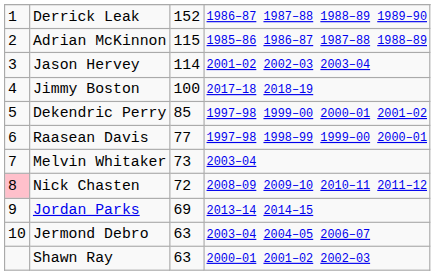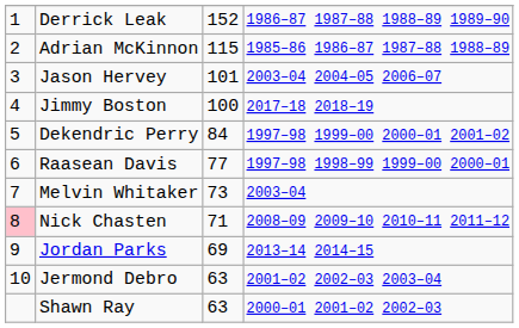 <table class="wikitable">
 <tr>
 </tr>
 <tr>
 <td>1</td>
 <td>Derrick Leak</td>
 <td>152</td>
 <td style="font-size:80%;"><a href='#'>1986–87</a> <a href='#'>1987–88</a> <a href='#'>1988–89</a> <a href='#'>1989–90</a></td>
 </tr>
 <tr>
 <td>2</td>
 <td>Adrian McKinnon</td>
 <td>115</td>
 <td style="font-size:80%;"><a href='#'>1985–86</a> <a href='#'>1986–87</a> <a href='#'>1987–88</a> <a href='#'>1988–89</a></td>
 </tr>
 <tr>
 <td>3</td>
 <td>Jason Hervey</td>
-<td>114</td>
-<td style="font-size:80%;"><a href='#'>2001–02</a> <a href='#'>2002–03</a> <a href='#'>2003–04</a></td>
+<td>101</td>
+<td style="font-size:80%;"><a href='#'>2003–04</a> <a href='#'>2004–05</a> <a href='#'>2006–07</a></td>
 </tr>
 <tr>
 <td>4</td>
 <td>Jimmy Boston</td>
 <td>100</td>
 <td style="font-size:80%;"><a href='#'>2017–18</a> <a href='#'>2018–19</a></td>
 </tr>
 <tr>
 <td>5</td>
 <td>Dekendric Perry</td>
-<td>85</td>
+<td>84</td>
 <td style="font-size:80%;"><a href='#'>1997–98</a> <a href='#'>1999–00</a> <a href='#'>2000–01</a> <a href='#'>2001–02</a></td>
 </tr>
 <tr>
 <td>6</td>
 <td>Raasean Davis</td>
 <td>77</td>
 <td style="font-size:80%;"><a href='#'>1997–98</a> <a href='#'>1998–99</a> <a href='#'>1999–00</a> <a href='#'>2000–01</a></td>
 </tr>
 <tr>
 <td>7</td>
 <td>Melvin Whitaker</td>
 <td>73</td>
 <td style="font-size:80%;"><a href='#'>2003–04</a></td>
 </tr>
 <tr>
 <td style="background: pink;">8</td>
 <td>Nick Chasten</td>
-<td>72</td>
+<td>71</td>
 <td style="font-size:80%;"><a href='#'>2008–09</a> <a href='#'>2009–10</a> <a href='#'>2010–11</a> <a href='#'>2011–12</a></td>
 </tr>
 <tr>
 <td>9</td>
 <td><a href='#'>Jordan Parks</a></td>
 <td>69</td>
 <td style="font-size:80%;"><a href='#'>2013–14</a> <a href='#'>2014–15</a></td>
 </tr>
 <tr>
 <td>10</td>
 <td>Jermond Debro</td>
 <td>63</td>
-<td style="font-size:80%;"><a href='#'>2003–04</a> <a href='#'>2004–05</a> <a href='#'>2006–07</a></td>
+<td style="font-size:80%;"><a href='#'>2001–02</a> <a href='#'>2002–03</a> <a href='#'>2003–04</a></td>
 </tr>
 <tr>
 <td></td>
 <td>Shawn Ray</td>
 <td>63</td>
 <td style="font-size:80%;"><a href='#'>2000–01</a> <a href='#'>2001–02</a> <a href='#'>2002–03</a></td>
 </tr>
 </table>
